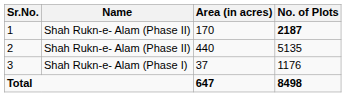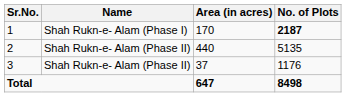 <table class="wikitable">
 <tr>
 <th>Sr.No.</th>
 <th>Name</th>
 <th>Area (in acres)</th>
 <th>No. of Plots</th>
 </tr>
 <tr>
 <td>1</td>
-<td>Shah Rukn-e- Alam (Phase II)</td>
+<td>Shah Rukn-e- Alam (Phase I)</td>
 <td>170</td>
 <td><strong>2187</strong></td>
 </tr>
 <tr>
 <td>2</td>
 <td>Shah Rukn-e- Alam (Phase II)</td>
 <td>440</td>
 <td>5135</td>
 </tr>
 <tr>
 <td>3</td>
-<td>Shah Rukn-e- Alam (Phase I)</td>
+<td>Shah Rukn-e- Alam (Phase II)</td>
 <td>37</td>
 <td>1176</td>
 </tr>
 <tr>
 <td colspan="2"><strong>Total</strong></td>
 <td><strong>647</strong></td>
 <td><strong>8498</strong></td>
 </tr>
 </table>
